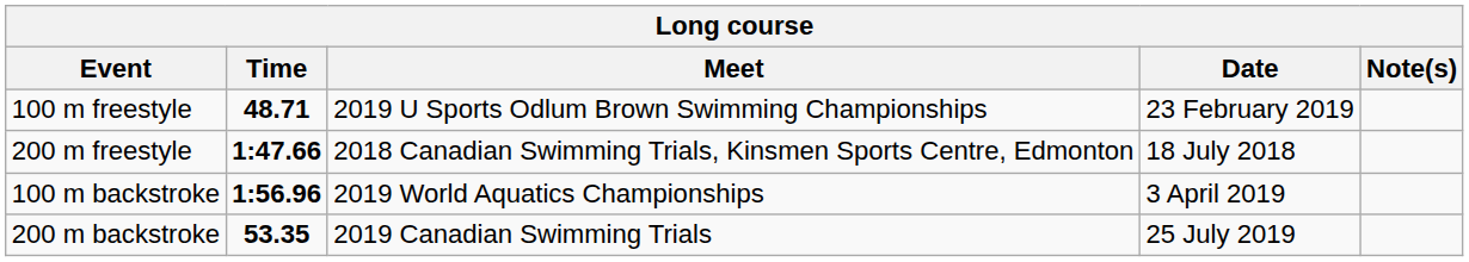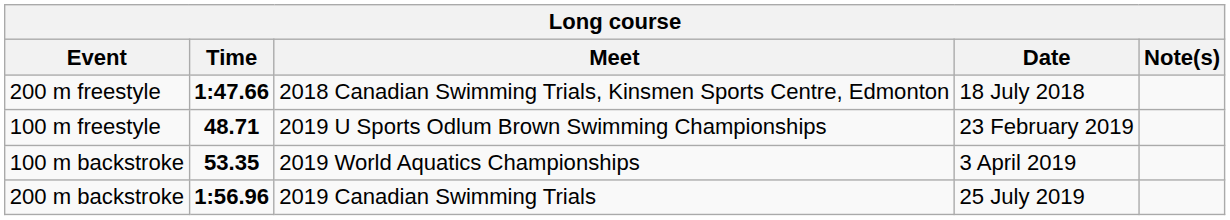 <table class="wikitable">
 <tr style="background:#eee;">
 <th colspan="5">Long course</th>
 </tr>
 <tr style="background:#eee;">
 <th>Event</th>
 <th>Time</th>
 <th>Meet</th>
 <th>Date</th>
 <th>Note(s)</th>
 </tr>
 <tr>
+<td>200 m freestyle</td>
+<td style="text-align:center;"><strong>1:47.66</strong></td>
+<td>2018 Canadian Swimming Trials, Kinsmen Sports Centre, Edmonton</td>
+<td>18 July 2018</td>
+<td></td>
+</tr>
+<tr>
 <td>100 m freestyle</td>
 <td style="text-align:center;"><strong>48.71</strong></td>
 <td>2019 U Sports Odlum Brown Swimming Championships</td>
 <td>23 February 2019</td>
 <td></td>
 </tr>
 <tr>
-<td>200 m freestyle</td>
-<td style="text-align:center;"><strong>1:47.66</strong></td>
-<td>2018 Canadian Swimming Trials, Kinsmen Sports Centre, Edmonton</td>
-<td>18 July 2018</td>
-<td></td>
-</tr>
-<tr>
 <td>100 m backstroke</td>
-<td style="text-align:center;"><strong>1:56.96</strong></td>
+<td style="text-align:center;"><strong>53.35</strong></td>
 <td>2019 World Aquatics Championships</td>
 <td>3 April 2019</td>
 <td></td>
 </tr>
 <tr>
 <td>200 m backstroke</td>
-<td style="text-align:center;"><strong>53.35</strong></td>
+<td style="text-align:center;"><strong>1:56.96</strong></td>
 <td>2019 Canadian Swimming Trials</td>
 <td>25 July 2019</td>
 <td></td>
 </tr>
 </table>
